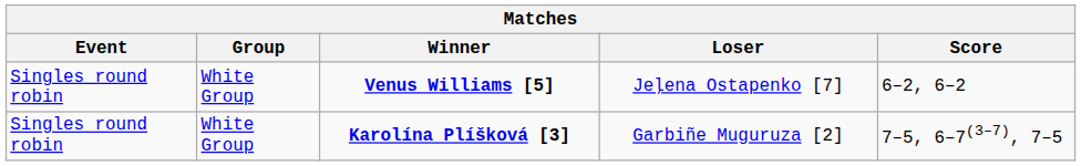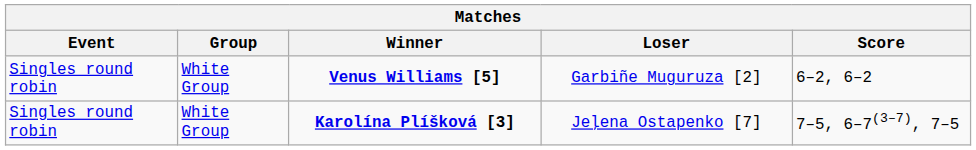 <table class="wikitable collapsible uncollapsed" style="margin:1em auto;">
 <tr>
 <th colspan=6>Matches</th>
 </tr>
 <tr>
 <th style="width:135px;">Event</th>
 <th style="width:85px;">Group</th>
 <th style="width:200px;">Winner</th>
 <th style="width:200px;">Loser</th>
 <th style="width:140px;">Score</th>
 </tr>
 <tr align=left>
 <td><a href='#'>Singles round robin</a></td>
 <td><a href='#'>White Group</a></td>
 <td align=center> <strong><a href='#'>Venus Williams</a> [5]</strong></td>
-<td align=center> <a href='#'>Jeļena Ostapenko</a> [7]</td>
+<td align=center> <a href='#'>Garbiñe Muguruza</a> [2]</td>
 <td>6–2, 6–2</td>
 </tr>
 <tr align=left>
 <td><a href='#'>Singles round robin</a></td>
 <td><a href='#'>White Group</a></td>
 <td align=center> <strong><a href='#'>Karolína Plíšková</a> [3]</strong></td>
-<td align=center> <a href='#'>Garbiñe Muguruza</a> [2]</td>
+<td align=center> <a href='#'>Jeļena Ostapenko</a> [7]</td>
 <td>7–5, 6–7<sup>(3–7)</sup>, 7–5</td>
 </tr>
 </table>
